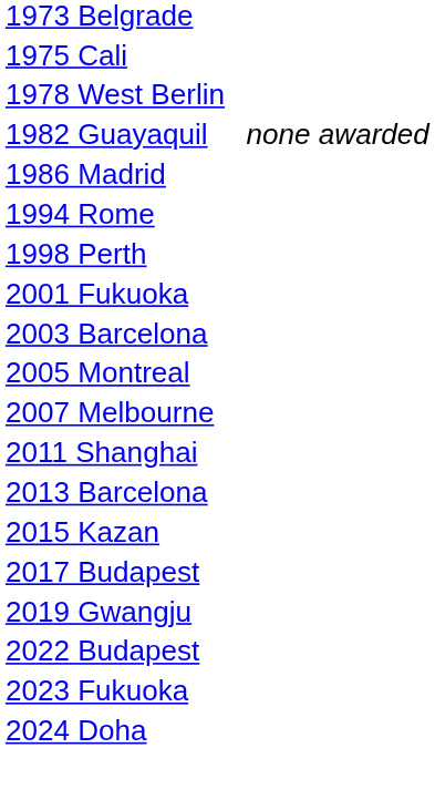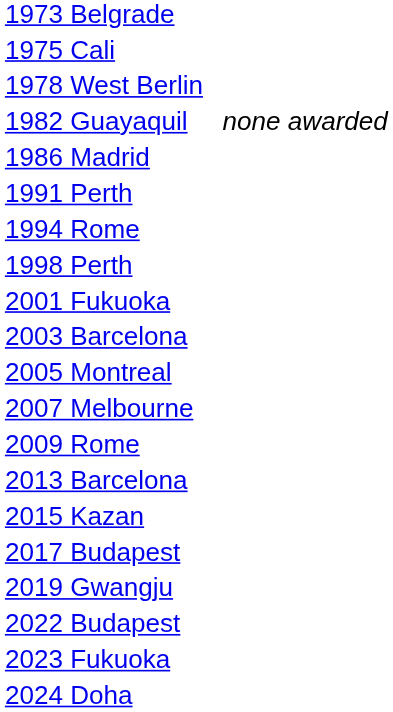 <table>
 <tr>
 <td><a href='#'>1973 Belgrade</a></td>
 <td></td>
 <td></td>
 <td></td>
 </tr>
 <tr>
 <td><a href='#'>1975 Cali</a></td>
 <td></td>
 <td></td>
 <td></td>
 </tr>
 <tr>
 <td><a href='#'>1978 West Berlin</a></td>
 <td></td>
 <td></td>
 <td></td>
 </tr>
 <tr>
 <td rowspan=2><a href='#'>1982 Guayaquil</a></td>
 <td rowspan=2></td>
 <td></td>
 <td rowspan=2><em>none awarded</em></td>
 </tr>
 <tr>
 <td></td>
 </tr>
 <tr>
 <td><a href='#'>1986 Madrid</a></td>
+<td></td>
+<td></td>
+<td></td>
+</tr>
+<tr>
+<td><a href='#'>1991 Perth</a></td>
 <td></td>
 <td></td>
 <td></td>
 </tr>
 <tr>
 <td><a href='#'>1994 Rome</a></td>
 <td></td>
 <td></td>
 <td></td>
 </tr>
 <tr>
 <td><a href='#'>1998 Perth</a></td>
 <td></td>
 <td></td>
 <td></td>
 </tr>
 <tr>
 <td><a href='#'>2001 Fukuoka</a></td>
 <td></td>
 <td></td>
 <td></td>
 </tr>
 <tr>
 <td><a href='#'>2003 Barcelona</a></td>
 <td></td>
 <td></td>
 <td></td>
 </tr>
 <tr>
 <td><a href='#'>2005 Montreal</a></td>
 <td></td>
 <td></td>
 <td></td>
 </tr>
 <tr>
 <td><a href='#'>2007 Melbourne</a></td>
 <td></td>
 <td></td>
 <td></td>
 </tr>
 <tr>
-<td><a href='#'>2011 Shanghai</a></td>
+<td><a href='#'>2009 Rome</a></td>
 <td></td>
 <td></td>
 <td></td>
 </tr>
 <tr>
 <td><a href='#'>2013 Barcelona</a></td>
 <td></td>
 <td></td>
 <td></td>
 </tr>
 <tr>
 <td><a href='#'>2015 Kazan</a></td>
 <td></td>
 <td></td>
 <td></td>
 </tr>
 <tr>
 <td><a href='#'>2017 Budapest</a></td>
 <td></td>
 <td></td>
 <td></td>
 </tr>
 <tr>
 <td><a href='#'>2019 Gwangju</a></td>
 <td></td>
 <td></td>
 <td></td>
 </tr>
 <tr>
 <td><a href='#'>2022 Budapest</a></td>
 <td></td>
 <td></td>
 <td></td>
 </tr>
 <tr>
 <td><a href='#'>2023 Fukuoka</a></td>
 <td></td>
 <td></td>
 <td></td>
 </tr>
 <tr>
 <td><a href='#'>2024 Doha</a></td>
 <td></td>
 <td></td>
 <td></td>
 </tr>
 </table>
